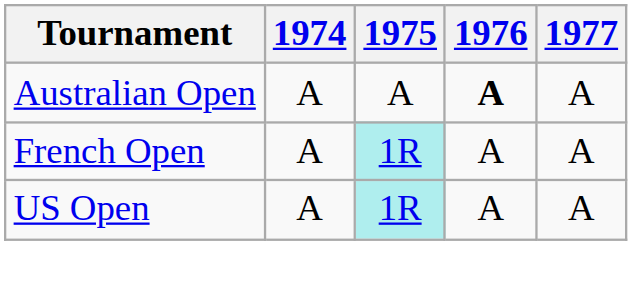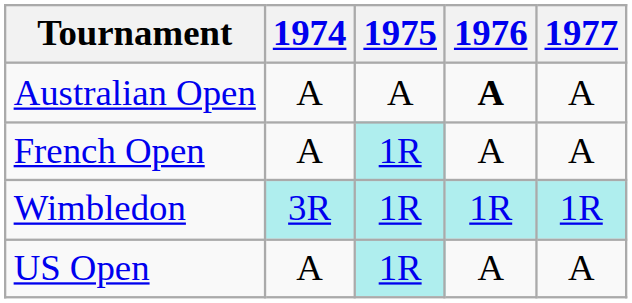 <table class=wikitable style=text-align:center>
 <tr>
 <th>Tournament</th>
 <th><a href='#'>1974</a></th>
 <th><a href='#'>1975</a></th>
 <th><a href='#'>1976</a></th>
 <th><a href='#'>1977</a></th>
 </tr>
 <tr>
 <td align=left><a href='#'>Australian Open</a></td>
 <td>A</td>
 <td>A</td>
 <td><strong>A</strong></td>
 <td>A</td>
 </tr>
 <tr>
 <td align=left><a href='#'>French Open</a></td>
 <td>A</td>
 <td bgcolor=afeeee><a href='#'>1R</a></td>
 <td>A</td>
 <td>A</td>
 </tr>
 <tr>
+<td align=left><a href='#'>Wimbledon</a></td>
+<td bgcolor=afeeee><a href='#'>3R</a></td>
+<td bgcolor=afeeee><a href='#'>1R</a></td>
+<td bgcolor=afeeee><a href='#'>1R</a></td>
+<td bgcolor=afeeee><a href='#'>1R</a></td>
+</tr>
+<tr>
 <td align=left><a href='#'>US Open</a></td>
 <td>A</td>
 <td bgcolor=afeeee><a href='#'>1R</a></td>
 <td>A</td>
 <td>A</td>
 </tr>
 </table>
